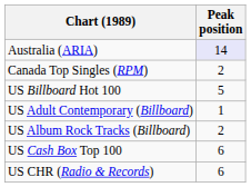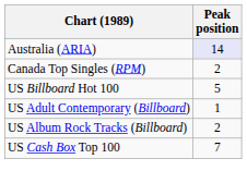 <table class="wikitable sortable">
 <tr>
 <th>Chart (1989)</th>
 <th>Peak<br>position</th>
 </tr>
 <tr>
 <td>Australia (<a href='#'>ARIA</a>)</td>
 <td align="center" style="background: lavender;">14</td>
 </tr>
 <tr>
 <td>Canada Top Singles (<em><a href='#'>RPM</a></em>)</td>
 <td align="center">2</td>
 </tr>
 <tr>
 <td>US <em>Billboard</em> Hot 100</td>
 <td align="center">5</td>
 </tr>
 <tr>
 <td>US <a href='#'>Adult Contemporary</a> (<a href='#'><em>Billboard</em></a>)</td>
 <td align="center">1</td>
 </tr>
 <tr>
 <td>US <a href='#'>Album Rock Tracks</a> (<em>Billboard</em>)</td>
 <td align="center">2</td>
 </tr>
 <tr>
 <td>US <em><a href='#'>Cash Box</a></em> Top 100</td>
-<td align="center">6</td>
-</tr>
-<tr>
-<td>US CHR (<em><a href='#'>Radio & Records</a></em>)</td>
-<td align="center">6</td>
+<td align="center">7</td>
 </tr>
 </table>
